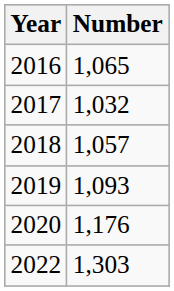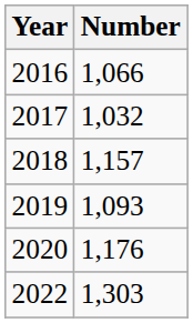 <table class="wikitable sortable">
 <tr>
 <th>Year</th>
 <th>Number</th>
 </tr>
 <tr>
 <td>2016</td>
-<td>1,065</td>
+<td>1,066</td>
 </tr>
 <tr>
 <td>2017</td>
 <td>1,032</td>
 </tr>
 <tr>
 <td>2018</td>
-<td>1,057</td>
+<td>1,157</td>
 </tr>
 <tr>
 <td>2019</td>
 <td>1,093</td>
 </tr>
 <tr>
 <td>2020</td>
 <td>1,176</td>
 </tr>
 <tr>
 <td>2022</td>
 <td>1,303</td>
 </tr>
 </table>
